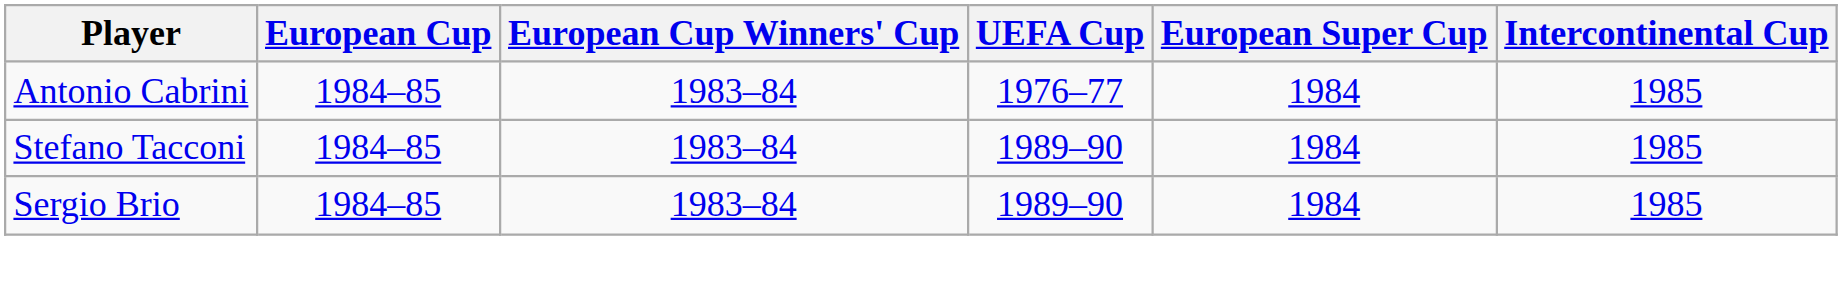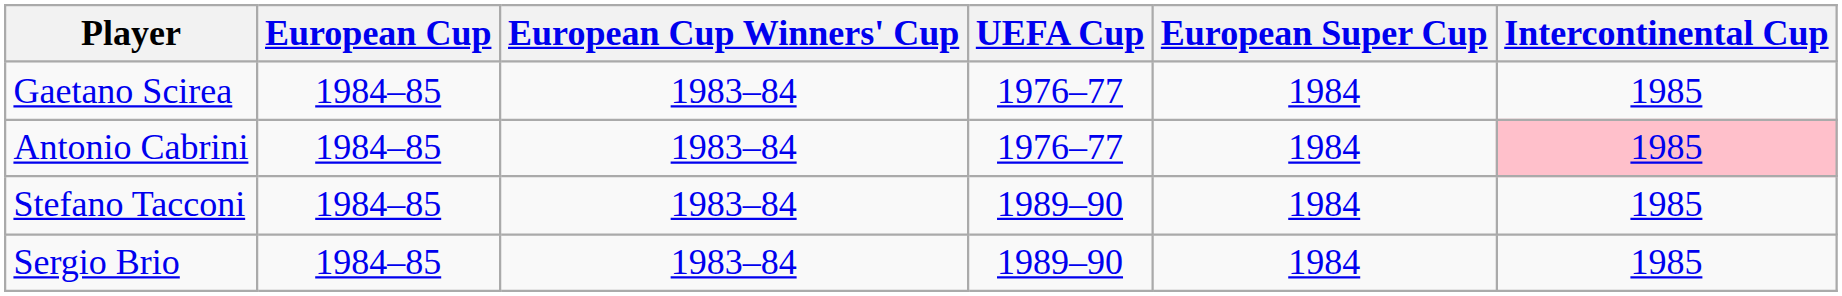 <table class="wikitable">
 <tr>
 <th>Player</th>
 <th><a href='#'>European Cup</a></th>
 <th><a href='#'>European Cup Winners' Cup</a></th>
 <th><a href='#'>UEFA Cup</a></th>
 <th><a href='#'>European Super Cup</a></th>
 <th><a href='#'>Intercontinental Cup</a></th>
 </tr>
 <tr>
+<td> <a href='#'>Gaetano Scirea</a></td>
+<td align=center><a href='#'>1984–85</a></td>
+<td align=center><a href='#'>1983–84</a></td>
+<td align=center><a href='#'>1976–77</a></td>
+<td align=center><a href='#'>1984</a></td>
+<td align=center><a href='#'>1985</a></td>
+</tr>
+<tr>
 <td> <a href='#'>Antonio Cabrini</a></td>
 <td align=center><a href='#'>1984–85</a></td>
 <td align=center><a href='#'>1983–84</a></td>
 <td align=center><a href='#'>1976–77</a></td>
 <td align=center><a href='#'>1984</a></td>
-<td align=center><a href='#'>1985</a></td>
+<td align=center style="background: pink;"><a href='#'>1985</a></td>
 </tr>
 <tr>
 <td> <a href='#'>Stefano Tacconi</a></td>
 <td align=center><a href='#'>1984–85</a></td>
 <td align=center><a href='#'>1983–84</a></td>
 <td align=center><a href='#'>1989–90</a></td>
 <td align=center><a href='#'>1984</a></td>
 <td align=center><a href='#'>1985</a></td>
 </tr>
 <tr>
 <td> <a href='#'>Sergio Brio</a></td>
 <td align=center><a href='#'>1984–85</a></td>
 <td align=center><a href='#'>1983–84</a></td>
 <td align=center><a href='#'>1989–90</a></td>
 <td align=center><a href='#'>1984</a></td>
 <td align=center><a href='#'>1985</a></td>
 </tr>
 </table>
